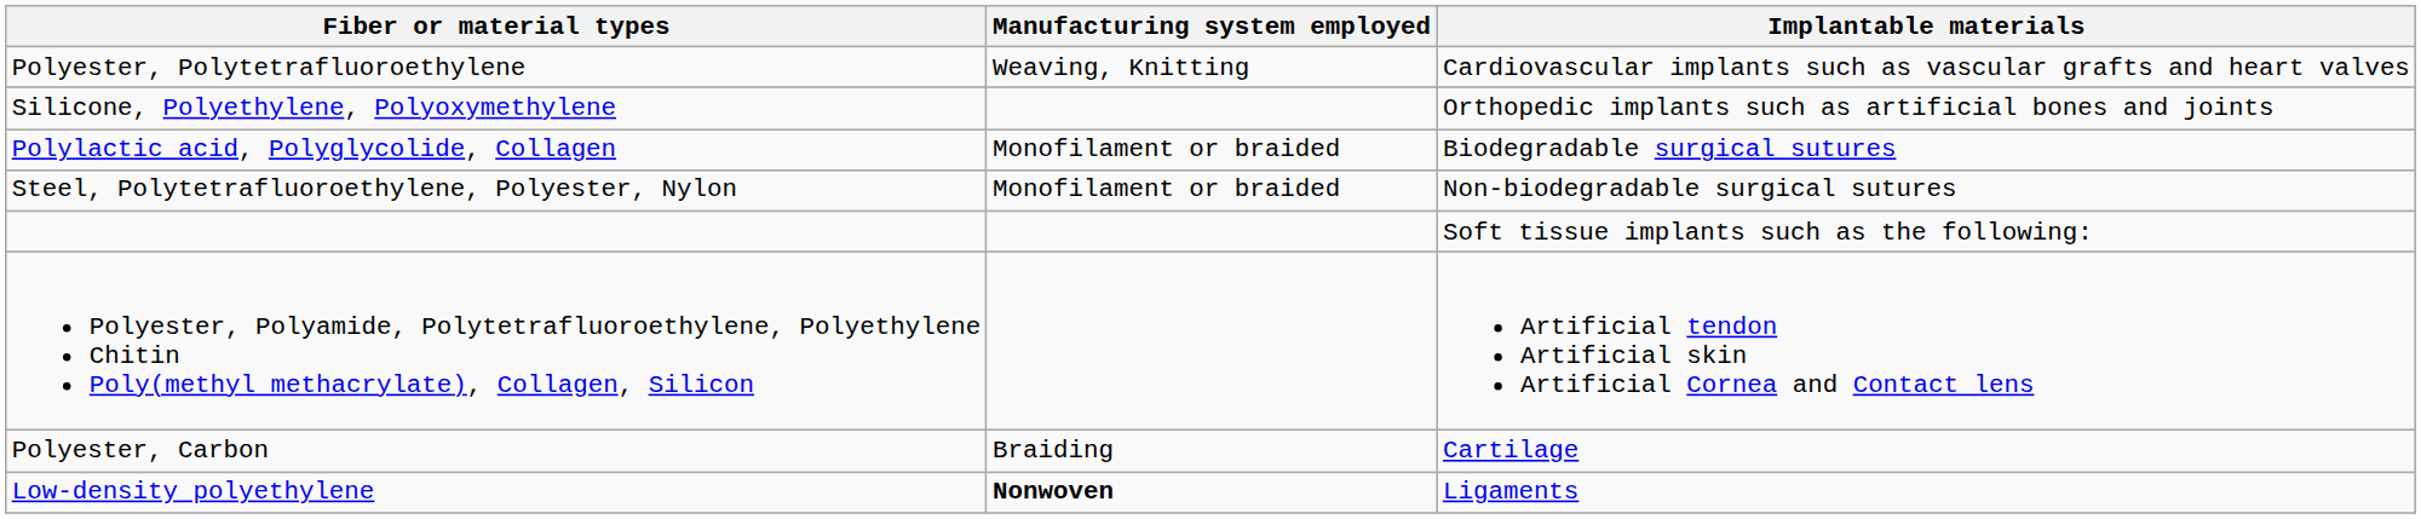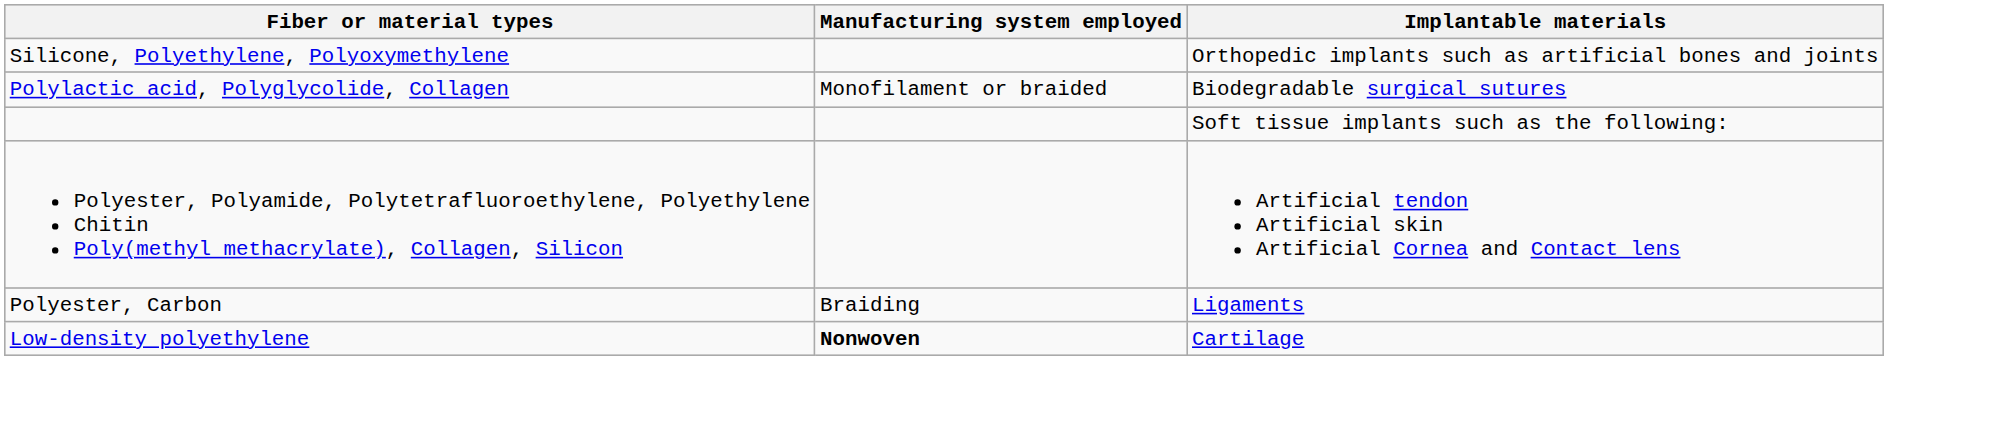 <table class="wikitable">
 <tr>
 <th>Fiber or material types</th>
 <th>Manufacturing system employed</th>
 <th>Implantable materials</th>
-</tr>
-<tr>
-<td>Polyester, Polytetrafluoroethylene</td>
-<td>Weaving, Knitting</td>
-<td>Cardiovascular implants such as vascular grafts and heart valves</td>
 </tr>
 <tr>
 <td>Silicone, <a href='#'>Polyethylene</a>, <a href='#'>Polyoxymethylene</a></td>
 <td></td>
 <td>Orthopedic implants such as artificial bones and joints</td>
 </tr>
 <tr>
 <td><a href='#'>Polylactic acid</a>, <a href='#'>Polyglycolide</a>, <a href='#'>Collagen</a></td>
 <td>Monofilament or braided</td>
 <td>Biodegradable <a href='#'>surgical sutures</a></td>
-</tr>
-<tr>
-<td>Steel, Polytetrafluoroethylene, Polyester, Nylon</td>
-<td>Monofilament or braided</td>
-<td>Non-biodegradable surgical sutures</td>
 </tr>
 <tr>
 <td></td>
 <td></td>
 <td>Soft tissue implants such as the following:</td>
 </tr>
 <tr>
 <td><br><ul><li>Polyester, Polyamide, Polytetrafluoroethylene, Polyethylene</li><li>Chitin</li><li><a href='#'>Poly(methyl methacrylate)</a>, <a href='#'>Collagen</a>, <a href='#'>Silicon</a></li></ul></td>
 <td></td>
 <td><br><ul><li>Artificial <a href='#'>tendon</a></li><li>Artificial skin</li><li>Artificial <a href='#'>Cornea</a> and <a href='#'>Contact lens</a></li></ul></td>
 </tr>
 <tr>
 <td>Polyester, Carbon</td>
 <td>Braiding</td>
-<td><a href='#'>Cartilage</a></td>
+<td><a href='#'>Ligaments</a></td>
 </tr>
 <tr>
 <td><a href='#'>Low-density polyethylene</a></td>
 <td><strong>Nonwoven</strong></td>
-<td><a href='#'>Ligaments</a></td>
+<td><a href='#'>Cartilage</a></td>
 </tr>
 </table>
